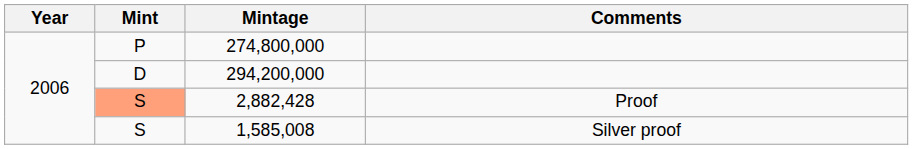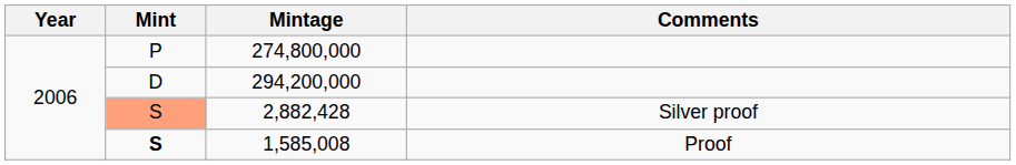 <table class="wikitable sortable" style="min-width:65%; text-align:center;">
 <tr>
 <th width="10%">Year</th>
 <th width="10%">Mint</th>
 <th width="20%">Mintage</th>
 <th width="60%">Comments</th>
 </tr>
 <tr>
 <td rowspan="4">2006</td>
 <td>P</td>
 <td>274,800,000</td>
 <td></td>
 </tr>
 <tr>
 <td>D</td>
 <td>294,200,000</td>
 <td></td>
 </tr>
 <tr>
 <td style="background: lightsalmon;">S</td>
 <td>2,882,428</td>
+<td>Silver proof</td>
+</tr>
+<tr>
+<td><strong>S</strong></td>
+<td>1,585,008</td>
 <td>Proof</td>
 </tr>
-<tr>
-<td>S</td>
-<td>1,585,008</td>
-<td>Silver proof</td>
-</tr>
 </table>
